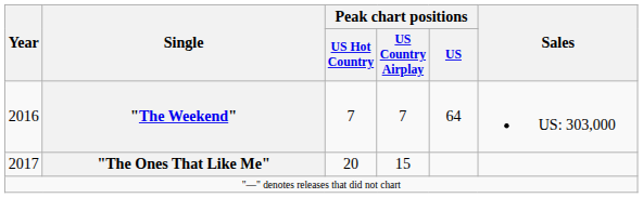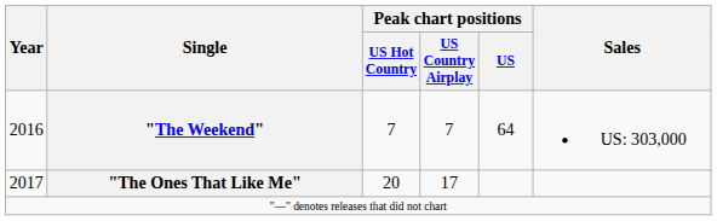 <table class="wikitable plainrowheaders" style="text-align:center;">
 <tr>
 <th rowspan="2">Year</th>
 <th rowspan="2" style="width:18em;">Single</th>
 <th colspan="3">Peak chart positions</th>
 <th rowspan="2" style="width:10em;">Sales</th>
 </tr>
 <tr style="font-size:smaller;">
 <th style="width:45px;"><a href='#'>US Hot Country</a><br></th>
 <th style="width:45px;"><a href='#'>US Country Airplay</a><br></th>
 <th style="width:45px;"><a href='#'>US</a><br></th>
 </tr>
 <tr>
 <td>2016</td>
 <th scope="row">"<a href='#'>The Weekend</a>"</th>
 <td>7</td>
 <td>7</td>
 <td>64</td>
 <td><br><ul><li>US: 303,000</li></ul></td>
 </tr>
 <tr>
 <td>2017</td>
 <th scope="row">"The Ones That Like Me"</th>
 <td>20</td>
-<td>15</td>
+<td>17</td>
 <td></td>
 <td></td>
 </tr>
 <tr>
 <td colspan="10" style="font-size:8pt">"—" denotes releases that did not chart</td>
 </tr>
 </table>
